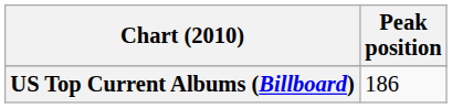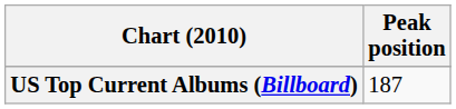 <table class="wikitable plainrowheaders">
 <tr>
 <th scope="col">Chart (2010)</th>
 <th scope="col">Peak<br>position</th>
 </tr>
 <tr>
 </tr>
 <tr>
 </tr>
 <tr>
 <th scope="row">US Top Current Albums (<em><a href='#'>Billboard</a></em>)</th>
-<td>186</td>
+<td>187</td>
 </tr>
 </table>
